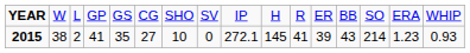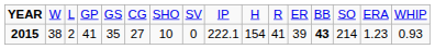 <table class="wikitable">
 <tr align=center>
 <td><strong>YEAR</strong></td>
 <td><a href='#'>W</a></td>
 <td><a href='#'>L</a></td>
 <td><a href='#'>GP</a></td>
 <td><a href='#'>GS</a></td>
 <td><a href='#'>CG</a></td>
 <td><a href='#'>SHO</a></td>
 <td><a href='#'>SV</a></td>
 <td><a href='#'>IP</a></td>
 <td><a href='#'>H</a></td>
 <td><a href='#'>R</a></td>
 <td><a href='#'>ER</a></td>
 <td><a href='#'>BB</a></td>
 <td><a href='#'>SO</a></td>
 <td><a href='#'>ERA</a></td>
 <td><a href='#'>WHIP</a></td>
 </tr>
 <tr align=center>
 <td><strong>2015</strong></td>
 <td>38</td>
 <td>2</td>
 <td>41</td>
 <td>35</td>
 <td>27</td>
 <td>10</td>
 <td>0</td>
-<td>272.1</td>
-<td>145</td>
+<td>222.1</td>
+<td>154</td>
 <td>41</td>
 <td>39</td>
-<td>43</td>
+<td><strong>43</strong></td>
 <td>214</td>
 <td>1.23</td>
 <td>0.93</td>
 </tr>
 </table>
